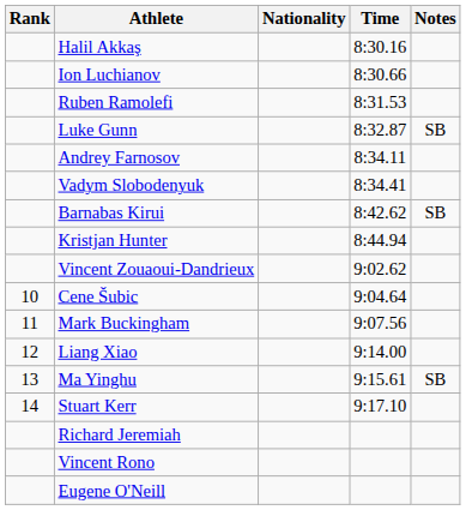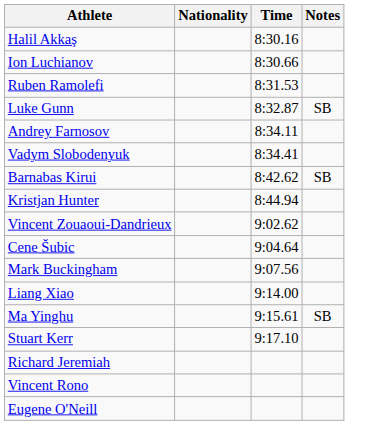 <table class="wikitable sortable" style="text-align:center">
 <tr>
-<th>Rank</th>
 <th>Athlete</th>
 <th>Nationality</th>
 <th>Time</th>
 <th>Notes</th>
 </tr>
 <tr>
-<td></td>
 <td align="left"><a href='#'>Halil Akkaş</a></td>
 <td align=left></td>
 <td>8:30.16</td>
 <td></td>
 </tr>
 <tr>
-<td></td>
 <td align="left"><a href='#'>Ion Luchianov</a></td>
 <td align=left></td>
 <td>8:30.66</td>
 <td></td>
 </tr>
 <tr>
-<td></td>
 <td align="left"><a href='#'>Ruben Ramolefi</a></td>
 <td align=left></td>
 <td>8:31.53</td>
 <td></td>
 </tr>
 <tr>
-<td></td>
 <td align="left"><a href='#'>Luke Gunn</a></td>
 <td align=left></td>
 <td>8:32.87</td>
 <td>SB</td>
 </tr>
 <tr>
-<td></td>
 <td align="left"><a href='#'>Andrey Farnosov</a></td>
 <td align=left></td>
 <td>8:34.11</td>
 <td></td>
 </tr>
 <tr>
-<td></td>
 <td align="left"><a href='#'>Vadym Slobodenyuk</a></td>
 <td align=left></td>
 <td>8:34.41</td>
 <td></td>
 </tr>
 <tr>
-<td></td>
 <td align="left"><a href='#'>Barnabas Kirui</a></td>
 <td align=left></td>
 <td>8:42.62</td>
 <td>SB</td>
 </tr>
 <tr>
-<td></td>
 <td align="left"><a href='#'>Kristjan Hunter</a></td>
 <td align=left></td>
 <td>8:44.94</td>
 <td></td>
 </tr>
 <tr>
-<td></td>
 <td align="left"><a href='#'>Vincent Zouaoui-Dandrieux</a></td>
 <td align=left></td>
 <td>9:02.62</td>
 <td></td>
 </tr>
 <tr>
-<td>10</td>
 <td align="left"><a href='#'>Cene Šubic</a></td>
 <td align=left></td>
 <td>9:04.64</td>
 <td></td>
 </tr>
 <tr>
-<td>11</td>
 <td align="left"><a href='#'>Mark Buckingham</a></td>
 <td align=left></td>
 <td>9:07.56</td>
 <td></td>
 </tr>
 <tr>
-<td>12</td>
 <td align="left"><a href='#'>Liang Xiao</a></td>
 <td align=left></td>
 <td>9:14.00</td>
 <td></td>
 </tr>
 <tr>
-<td>13</td>
 <td align="left"><a href='#'>Ma Yinghu</a></td>
 <td align=left></td>
 <td>9:15.61</td>
 <td>SB</td>
 </tr>
 <tr>
-<td>14</td>
 <td align="left"><a href='#'>Stuart Kerr</a></td>
 <td align=left></td>
 <td>9:17.10</td>
 <td></td>
 </tr>
 <tr>
-<td></td>
 <td align="left"><a href='#'>Richard Jeremiah</a></td>
 <td align=left></td>
 <td></td>
 <td></td>
 </tr>
 <tr>
-<td></td>
 <td align="left"><a href='#'>Vincent Rono</a></td>
 <td align=left></td>
 <td></td>
 <td></td>
 </tr>
 <tr>
-<td></td>
 <td align="left"><a href='#'>Eugene O'Neill</a></td>
 <td align=left></td>
 <td></td>
 <td></td>
 </tr>
 </table>
